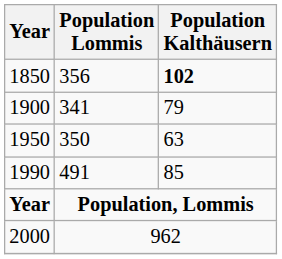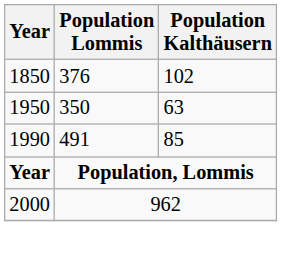 <table class="wikitable">
 <tr>
 <th>Year</th>
 <th>Population <br>Lommis</th>
 <th>Population <br>Kalthäusern</th>
 </tr>
 <tr>
 <td>1850</td>
-<td>356</td>
-<td><strong>102</strong></td>
-</tr>
-<tr>
-<td>1900</td>
-<td>341</td>
-<td>79</td>
+<td>376</td>
+<td>102</td>
 </tr>
 <tr>
 <td>1950</td>
 <td>350</td>
 <td>63</td>
 </tr>
 <tr>
 <td>1990</td>
 <td>491</td>
 <td>85</td>
 </tr>
 <tr>
 <td colspan="1"><strong>Year</strong></td>
 <td colspan="2" align ="center"><strong>Population, Lommis</strong></td>
 </tr>
 <tr>
 <td>2000</td>
 <td colspan="2" align ="center">962</td>
 </tr>
 <tr>
 </tr>
 </table>
